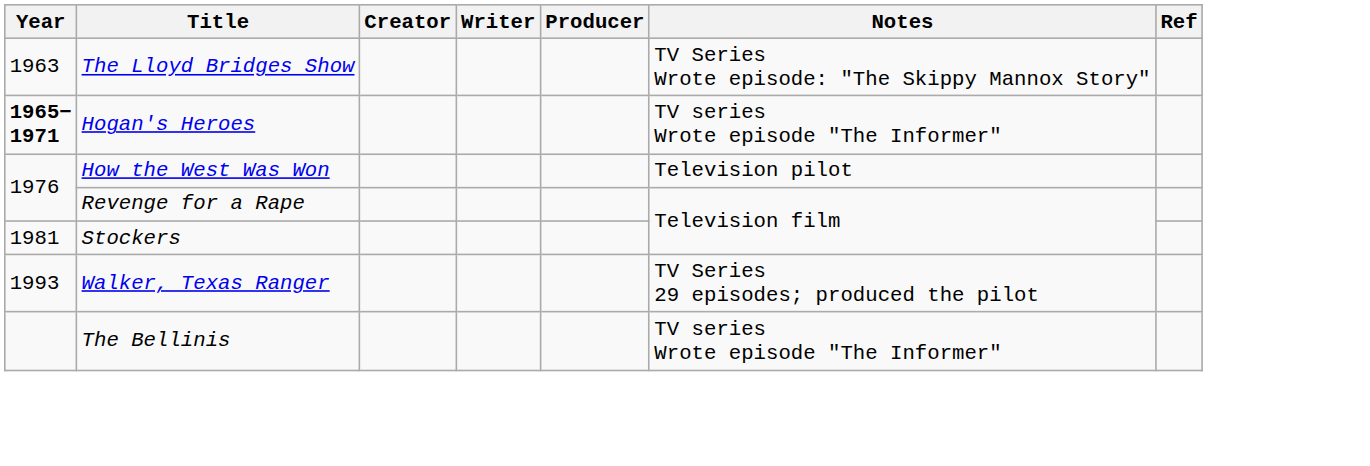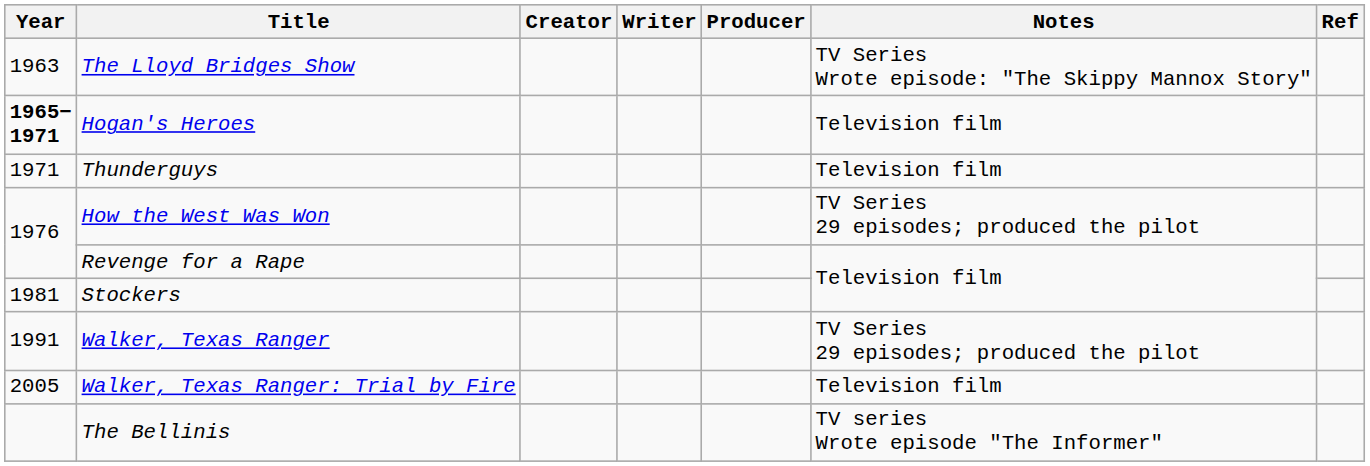 <table class="wikitable sortable">
 <tr>
 <th>Year</th>
 <th>Title</th>
 <th>Creator</th>
 <th>Writer</th>
 <th>Producer</th>
 <th>Notes</th>
 <th>Ref</th>
 </tr>
 <tr>
 <td>1963</td>
 <td><em><a href='#'>The Lloyd Bridges Show</a></em></td>
 <td></td>
 <td></td>
 <td></td>
 <td>TV Series<br>Wrote episode: "The Skippy Mannox Story"</td>
 <td></td>
 </tr>
 <tr>
 <td><strong>1965−<br>1971</strong></td>
 <td><em><a href='#'>Hogan's Heroes</a></em></td>
 <td></td>
 <td></td>
 <td></td>
-<td>TV series<br>Wrote episode "The Informer"</td>
+<td>Television film</td>
+<td></td>
+</tr>
+<tr>
+<td>1971</td>
+<td><em>Thunderguys</em></td>
+<td></td>
+<td></td>
+<td></td>
+<td>Television film</td>
 <td></td>
 </tr>
 <tr>
 <td rowspan=2>1976</td>
 <td><em><a href='#'>How the West Was Won</a></em></td>
 <td></td>
 <td></td>
 <td></td>
-<td>Television pilot</td>
+<td>TV Series<br>29 episodes; produced the pilot</td>
 <td></td>
 </tr>
 <tr>
 <td><em>Revenge for a Rape</em></td>
 <td></td>
 <td></td>
 <td></td>
 <td rowspan=2>Television film</td>
 <td></td>
 </tr>
 <tr>
 <td>1981</td>
 <td><em>Stockers</em></td>
 <td></td>
 <td></td>
 <td></td>
 <td></td>
 </tr>
 <tr>
-<td>1993</td>
+<td>1991</td>
 <td><em><a href='#'>Walker, Texas Ranger</a></em></td>
 <td></td>
 <td></td>
 <td></td>
 <td>TV Series<br>29 episodes; produced the pilot</td>
+<td></td>
+</tr>
+<tr>
+<td>2005</td>
+<td><em><a href='#'>Walker, Texas Ranger: Trial by Fire</a></em></td>
+<td></td>
+<td></td>
+<td></td>
+<td>Television film</td>
 <td></td>
 </tr>
 <tr>
 <td></td>
 <td><em>The Bellinis</em></td>
 <td></td>
 <td></td>
 <td></td>
 <td>TV series<br>Wrote episode "The Informer"</td>
 <td></td>
 </tr>
 </table>
